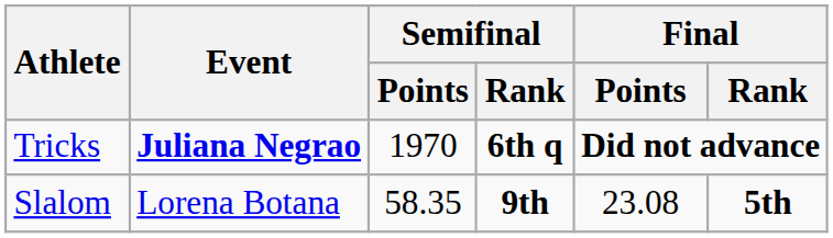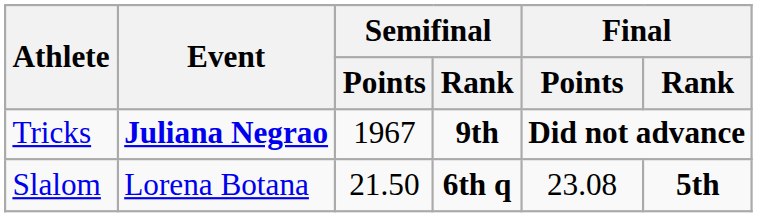 <table class=wikitable style="font-size:90%">
 <tr>
 <th rowspan=2>Athlete</th>
 <th rowspan=2>Event</th>
 <th colspan=2>Semifinal</th>
 <th colspan=2>Final</th>
 </tr>
 <tr>
 <th>Points</th>
 <th>Rank</th>
 <th>Points</th>
 <th>Rank</th>
 </tr>
 <tr>
 <td><a href='#'>Tricks</a></td>
 <td><strong><a href='#'>Juliana Negrao</a></strong></td>
-<td align=center>1970</td>
-<td align=center><strong>6th q</strong></td>
+<td align=center>1967</td>
+<td align=center><strong>9th</strong></td>
 <td align="center" colspan="7"><strong>Did not advance</strong></td>
 </tr>
 <tr>
 <td><a href='#'>Slalom</a></td>
 <td><a href='#'>Lorena Botana</a></td>
-<td align=center>58.35</td>
-<td align=center><strong>9th</strong></td>
+<td align=center>21.50</td>
+<td align=center><strong>6th q</strong></td>
 <td align=center>23.08</td>
 <td align=center><strong>5th</strong></td>
 </tr>
 </table>
